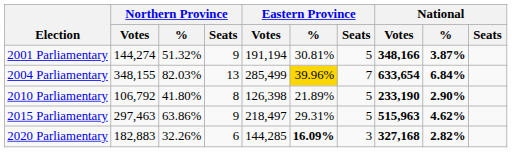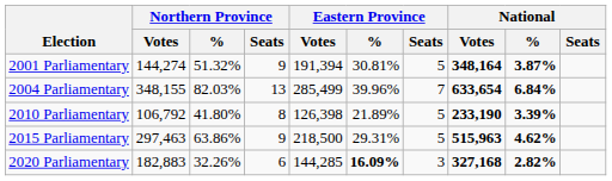 <table class="wikitable" style="text-align:right; font-size:100%">
 <tr>
 <th valign=bottom rowspan=2>Election</th>
 <th colspan=3><a href='#'>Northern Province</a></th>
 <th colspan=3><a href='#'>Eastern Province</a></th>
 <th colspan=3>National</th>
 </tr>
 <tr>
 <th width="50">Votes</th>
 <th width="50">%</th>
 <th width="40">Seats</th>
 <th width="50">Votes</th>
 <th width="50">%</th>
 <th width="40">Seats</th>
 <th width="50">Votes</th>
 <th width="50">%</th>
 <th width="40">Seats</th>
 </tr>
 <tr>
 <td align=left><a href='#'>2001 Parliamentary</a></td>
 <td>144,274</td>
 <td>51.32%</td>
 <td>9</td>
-<td>191,194</td>
+<td>191,394</td>
 <td>30.81%</td>
 <td>5</td>
-<td><strong>348,166</strong></td>
+<td><strong>348,164</strong></td>
 <td><strong>3.87%</strong></td>
 <td><strong></strong></td>
 </tr>
 <tr>
 <td align=left><a href='#'>2004 Parliamentary</a></td>
 <td>348,155</td>
 <td>82.03%</td>
 <td>13</td>
 <td>285,499</td>
-<td style="background: gold;">39.96%</td>
+<td>39.96%</td>
 <td>7</td>
 <td><strong>633,654</strong></td>
 <td><strong>6.84%</strong></td>
 <td><strong></strong></td>
 </tr>
 <tr>
 <td align=left><a href='#'>2010 Parliamentary</a></td>
 <td>106,792</td>
 <td>41.80%</td>
 <td>8</td>
 <td>126,398</td>
 <td>21.89%</td>
 <td>5</td>
 <td><strong>233,190</strong></td>
-<td><strong>2.90%</strong></td>
+<td><strong>3.39%</strong></td>
 <td><strong></strong></td>
 </tr>
 <tr>
 <td align=left><a href='#'>2015 Parliamentary</a></td>
 <td>297,463</td>
 <td>63.86%</td>
 <td>9</td>
-<td>218,497</td>
+<td>218,500</td>
 <td>29.31%</td>
 <td>5</td>
 <td><strong>515,963</strong></td>
 <td><strong>4.62%</strong></td>
 <td><strong></strong></td>
 </tr>
 <tr>
 <td align=left><a href='#'>2020 Parliamentary</a></td>
 <td>182,883</td>
 <td>32.26%</td>
 <td>6</td>
 <td>144,285</td>
 <td><strong>16.09%</strong></td>
 <td>3</td>
 <td><strong>327,168</strong></td>
 <td><strong>2.82%</strong></td>
 <td><strong></strong></td>
 </tr>
 </table>
